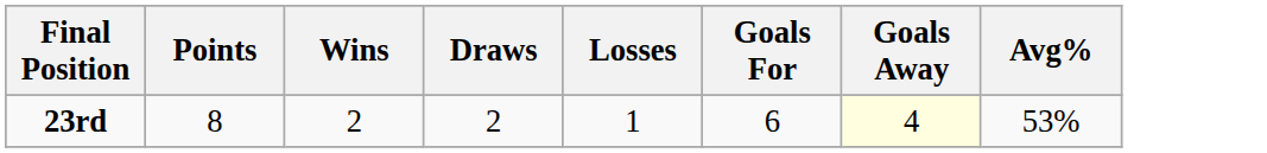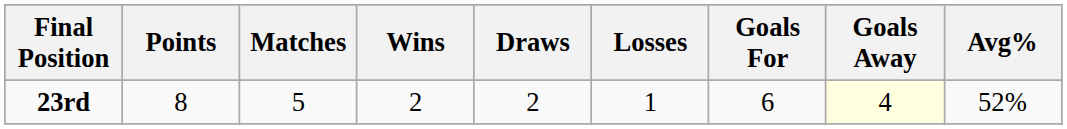 <table class="wikitable" style="font-size: 95%; text-align: center;">
 <tr>
 <th width=60>Final Position</th>
 <th width=60>Points</th>
+<th width=60>Matches</th>
 <th width=60>Wins</th>
 <th width=60>Draws</th>
 <th width=60>Losses</th>
 <th width=60>Goals For</th>
 <th width=60>Goals Away</th>
 <th width=60>Avg%</th>
 </tr>
 <tr>
 <td><strong>23rd</strong></td>
 <td>8</td>
+<td>5</td>
 <td>2</td>
 <td>2</td>
 <td>1</td>
 <td>6</td>
 <td style="background: lightyellow;">4</td>
-<td>53%</td>
+<td>52%</td>
 </tr>
 </table>
